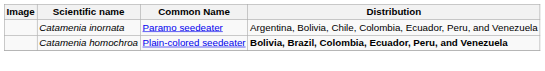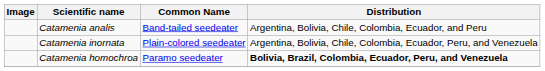 <table class="wikitable">
 <tr>
 <th>Image</th>
 <th>Scientific name</th>
 <th>Common Name</th>
 <th>Distribution</th>
 </tr>
 <tr>
 <td></td>
+<td><em>Catamenia analis</em></td>
+<td><a href='#'>Band-tailed seedeater</a></td>
+<td>Argentina, Bolivia, Chile, Colombia, Ecuador, and Peru</td>
+</tr>
+<tr>
+<td></td>
 <td><em>Catamenia inornata</em></td>
-<td><a href='#'>Paramo seedeater</a></td>
+<td><a href='#'>Plain-colored seedeater</a></td>
 <td>Argentina, Bolivia, Chile, Colombia, Ecuador, Peru, and Venezuela</td>
 </tr>
 <tr>
 <td></td>
 <td><em>Catamenia homochroa</em></td>
-<td><a href='#'>Plain-colored seedeater</a></td>
+<td><a href='#'>Paramo seedeater</a></td>
 <td><strong>Bolivia, Brazil, Colombia, Ecuador, Peru, and Venezuela</strong></td>
 </tr>
 <tr>
 </tr>
 </table>
